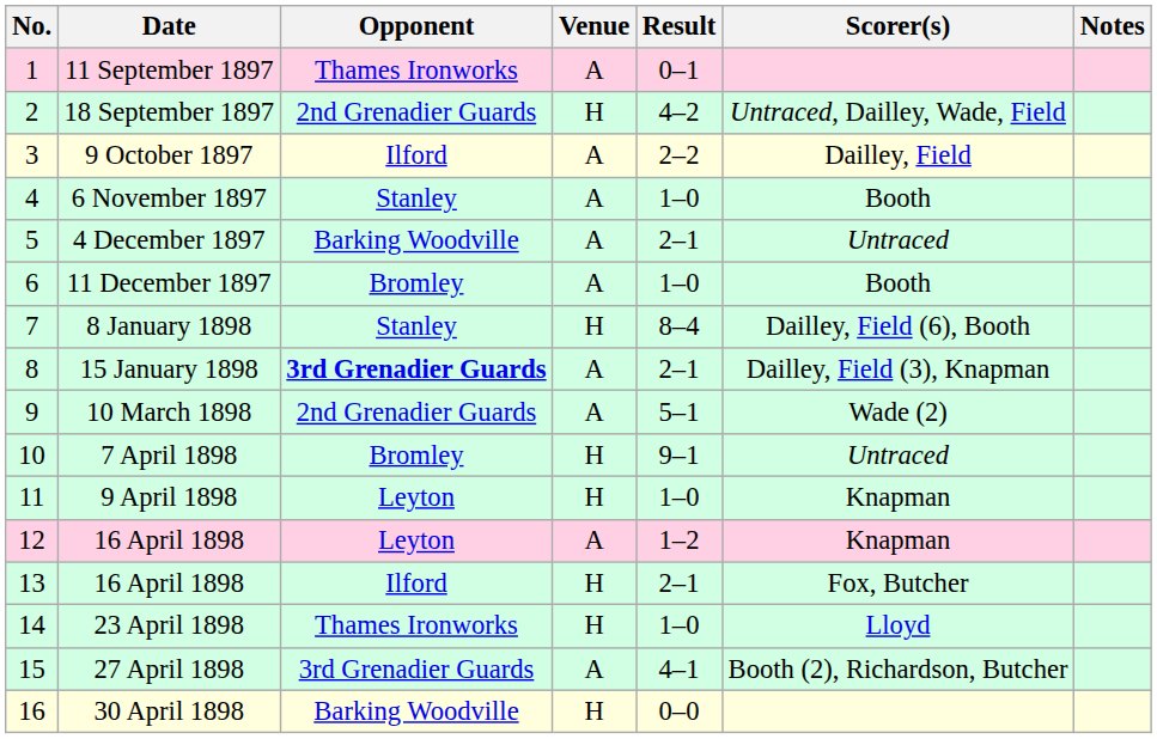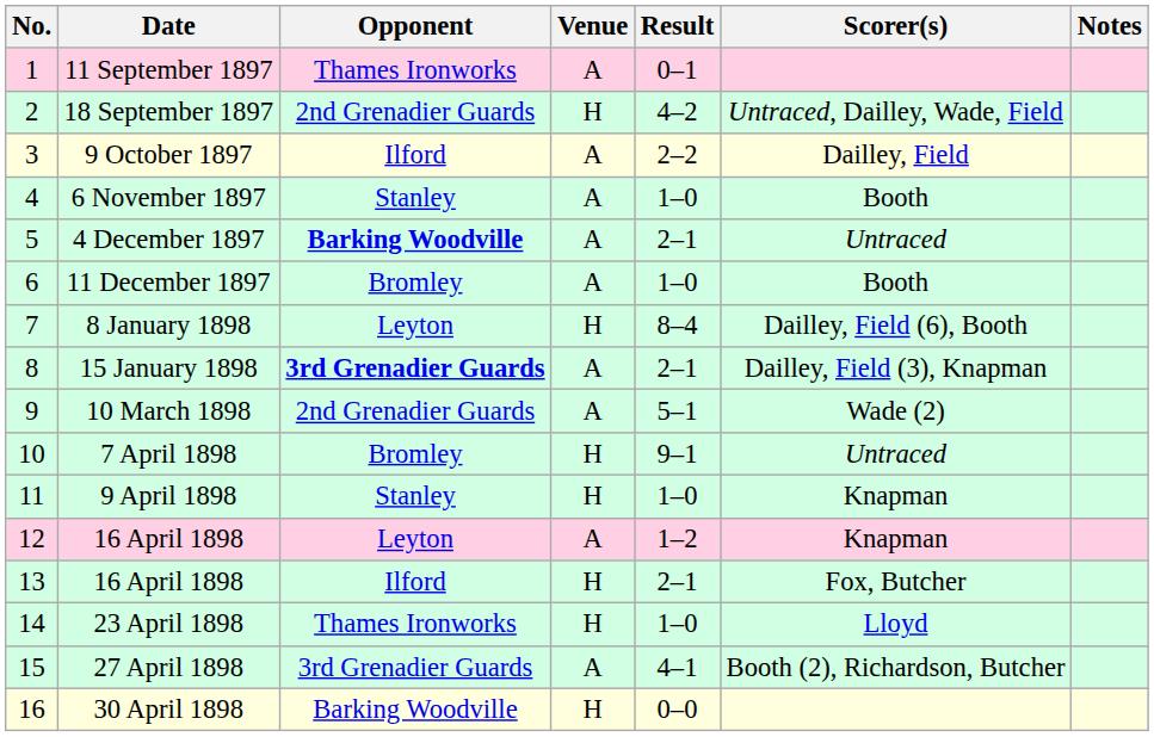 <table class="wikitable sortable" style="text-align:center;">
 <tr>
 <th>No.</th>
 <th>Date</th>
 <th>Opponent</th>
 <th>Venue</th>
 <th>Result</th>
 <th>Scorer(s)</th>
 <th>Notes</th>
 </tr>
 <tr style="background:#ffd0e3;">
 <td>1</td>
 <td>11 September 1897</td>
 <td><a href='#'>Thames Ironworks</a></td>
 <td>A</td>
 <td>0–1</td>
 <td></td>
 <td></td>
 </tr>
 <tr style="background:#d0ffe3;">
 <td>2</td>
 <td>18 September 1897</td>
 <td><a href='#'>2nd Grenadier Guards</a></td>
 <td>H</td>
 <td>4–2</td>
 <td><em>Untraced</em>, Dailley, Wade, <a href='#'>Field</a></td>
 <td></td>
 </tr>
 <tr style="background:#ffd;">
 <td>3</td>
 <td>9 October 1897</td>
 <td><a href='#'>Ilford</a></td>
 <td>A</td>
 <td>2–2</td>
 <td>Dailley, <a href='#'>Field</a></td>
 <td></td>
 </tr>
 <tr style="background:#d0ffe3;">
 <td>4</td>
 <td>6 November 1897</td>
 <td><a href='#'>Stanley</a></td>
 <td>A</td>
 <td>1–0</td>
 <td>Booth</td>
 <td></td>
 </tr>
 <tr style="background:#d0ffe3;">
 <td>5</td>
 <td>4 December 1897</td>
-<td><a href='#'>Barking Woodville</a></td>
+<td><strong><a href='#'>Barking Woodville</a></strong></td>
 <td>A</td>
 <td>2–1</td>
 <td><em>Untraced</em></td>
 <td></td>
 </tr>
 <tr style="background:#d0ffe3;">
 <td>6</td>
 <td>11 December 1897</td>
 <td><a href='#'>Bromley</a></td>
 <td>A</td>
 <td>1–0</td>
 <td>Booth</td>
 <td></td>
 </tr>
 <tr style="background:#d0ffe3;">
 <td>7</td>
 <td>8 January 1898</td>
-<td><a href='#'>Stanley</a></td>
+<td><a href='#'>Leyton</a></td>
 <td>H</td>
 <td>8–4</td>
 <td>Dailley, <a href='#'>Field</a> (6), Booth</td>
 <td></td>
 </tr>
 <tr style="background:#d0ffe3;">
 <td>8</td>
 <td>15 January 1898</td>
 <td><strong><a href='#'>3rd Grenadier Guards</a></strong></td>
 <td>A</td>
 <td>2–1</td>
 <td>Dailley, <a href='#'>Field</a> (3), Knapman</td>
 <td></td>
 </tr>
 <tr style="background:#d0ffe3;">
 <td>9</td>
 <td>10 March 1898</td>
 <td><a href='#'>2nd Grenadier Guards</a></td>
 <td>A</td>
 <td>5–1</td>
 <td>Wade (2)</td>
 <td></td>
 </tr>
 <tr style="background:#d0ffe3;">
 <td>10</td>
 <td>7 April 1898</td>
 <td><a href='#'>Bromley</a></td>
 <td>H</td>
 <td>9–1</td>
 <td><em>Untraced</em></td>
 <td></td>
 </tr>
 <tr style="background:#d0ffe3;">
 <td>11</td>
 <td>9 April 1898</td>
-<td><a href='#'>Leyton</a></td>
+<td><a href='#'>Stanley</a></td>
 <td>H</td>
 <td>1–0</td>
 <td>Knapman</td>
 <td></td>
 </tr>
 <tr style="background:#ffd0e3;">
 <td>12</td>
 <td>16 April 1898</td>
 <td><a href='#'>Leyton</a></td>
 <td>A</td>
 <td>1–2</td>
 <td>Knapman</td>
 <td></td>
 </tr>
 <tr style="background:#d0ffe3;">
 <td>13</td>
 <td>16 April 1898</td>
 <td><a href='#'>Ilford</a></td>
 <td>H</td>
 <td>2–1</td>
 <td>Fox, Butcher</td>
 <td></td>
 </tr>
 <tr style="background:#d0ffe3;">
 <td>14</td>
 <td>23 April 1898</td>
 <td><a href='#'>Thames Ironworks</a></td>
 <td>H</td>
 <td>1–0</td>
 <td><a href='#'>Lloyd</a></td>
 <td></td>
 </tr>
 <tr style="background:#d0ffe3;">
 <td>15</td>
 <td>27 April 1898</td>
 <td><a href='#'>3rd Grenadier Guards</a></td>
 <td>A</td>
 <td>4–1</td>
 <td>Booth (2), Richardson, Butcher</td>
 <td></td>
 </tr>
 <tr style="background:#ffd;">
 <td>16</td>
 <td>30 April 1898</td>
 <td><a href='#'>Barking Woodville</a></td>
 <td>H</td>
 <td>0–0</td>
 <td></td>
 <td></td>
 </tr>
 </table>
